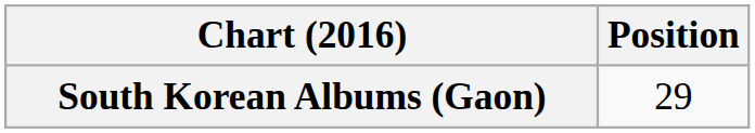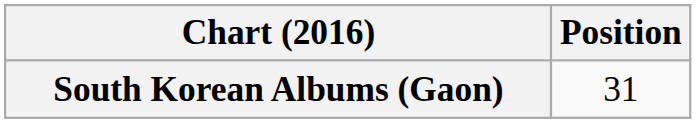 <table class="wikitable plainrowheaders" style="text-align:center">
 <tr>
 <th>Chart (2016)</th>
 <th>Position</th>
 </tr>
 <tr>
 <th scope="row" style="width:15em">South Korean Albums (Gaon)</th>
-<td>29</td>
+<td>31</td>
 </tr>
 </table>
